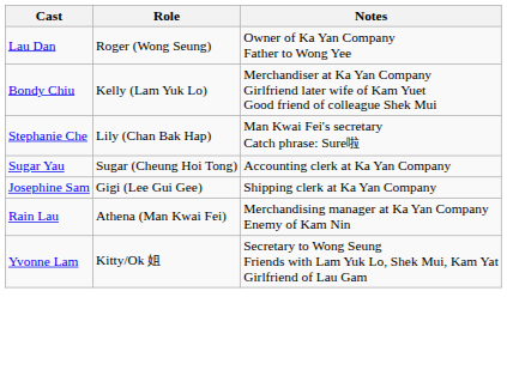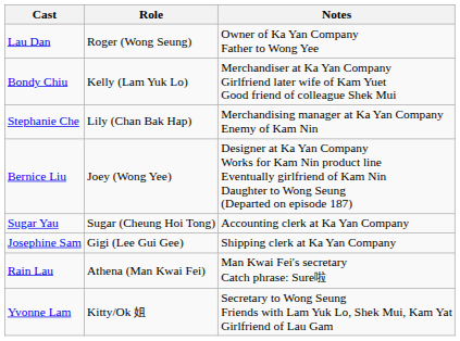 <table class="wikitable">
 <tr>
 <th>Cast</th>
 <th>Role</th>
 <th>Notes</th>
 </tr>
 <tr>
 <td><a href='#'>Lau Dan</a></td>
 <td>Roger (Wong Seung)</td>
 <td>Owner of Ka Yan Company<br>Father to Wong Yee</td>
 </tr>
 <tr>
 <td><a href='#'>Bondy Chiu</a></td>
 <td>Kelly (Lam Yuk Lo)</td>
 <td>Merchandiser at Ka Yan Company<br>Girlfriend later wife of Kam Yuet<br>Good friend of colleague Shek Mui</td>
 </tr>
 <tr>
 <td><a href='#'>Stephanie Che</a></td>
 <td>Lily (Chan Bak Hap)</td>
-<td>Man Kwai Fei's secretary<br>Catch phrase: Sure啦</td>
+<td>Merchandising manager at Ka Yan Company<br>Enemy of Kam Nin</td>
+</tr>
+<tr>
+<td><a href='#'>Bernice Liu</a></td>
+<td>Joey (Wong Yee)</td>
+<td>Designer at Ka Yan Company<br>Works for Kam Nin product line<br>Eventually girlfriend of Kam Nin<br>Daughter to Wong Seung<br>(Departed on episode 187)</td>
 </tr>
 <tr>
 <td><a href='#'>Sugar Yau</a></td>
 <td>Sugar (Cheung Hoi Tong)</td>
 <td>Accounting clerk at Ka Yan Company</td>
 </tr>
 <tr>
 <td><a href='#'>Josephine Sam</a></td>
 <td>Gigi (Lee Gui Gee)</td>
 <td>Shipping clerk at Ka Yan Company</td>
 </tr>
 <tr>
 <td><a href='#'>Rain Lau</a></td>
 <td>Athena (Man Kwai Fei)</td>
-<td>Merchandising manager at Ka Yan Company<br>Enemy of Kam Nin</td>
+<td>Man Kwai Fei's secretary<br>Catch phrase: Sure啦</td>
 </tr>
 <tr>
 <td><a href='#'>Yvonne Lam</a></td>
 <td>Kitty/Ok 姐</td>
 <td>Secretary to Wong Seung<br>Friends with Lam Yuk Lo, Shek Mui, Kam Yat<br>Girlfriend of Lau Gam</td>
 </tr>
 </table>
